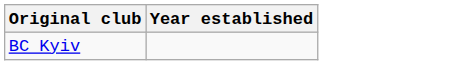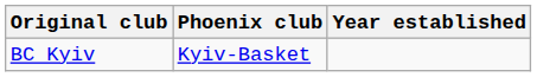 <table class="wikitable">
 <tr>
 <th>Original club</th>
+<th>Phoenix club</th>
 <th>Year established</th>
 </tr>
 <tr>
 <td><a href='#'>BC Kyiv</a></td>
+<td><a href='#'>Kyiv-Basket</a></td>
 <td></td>
 </tr>
 </table>
